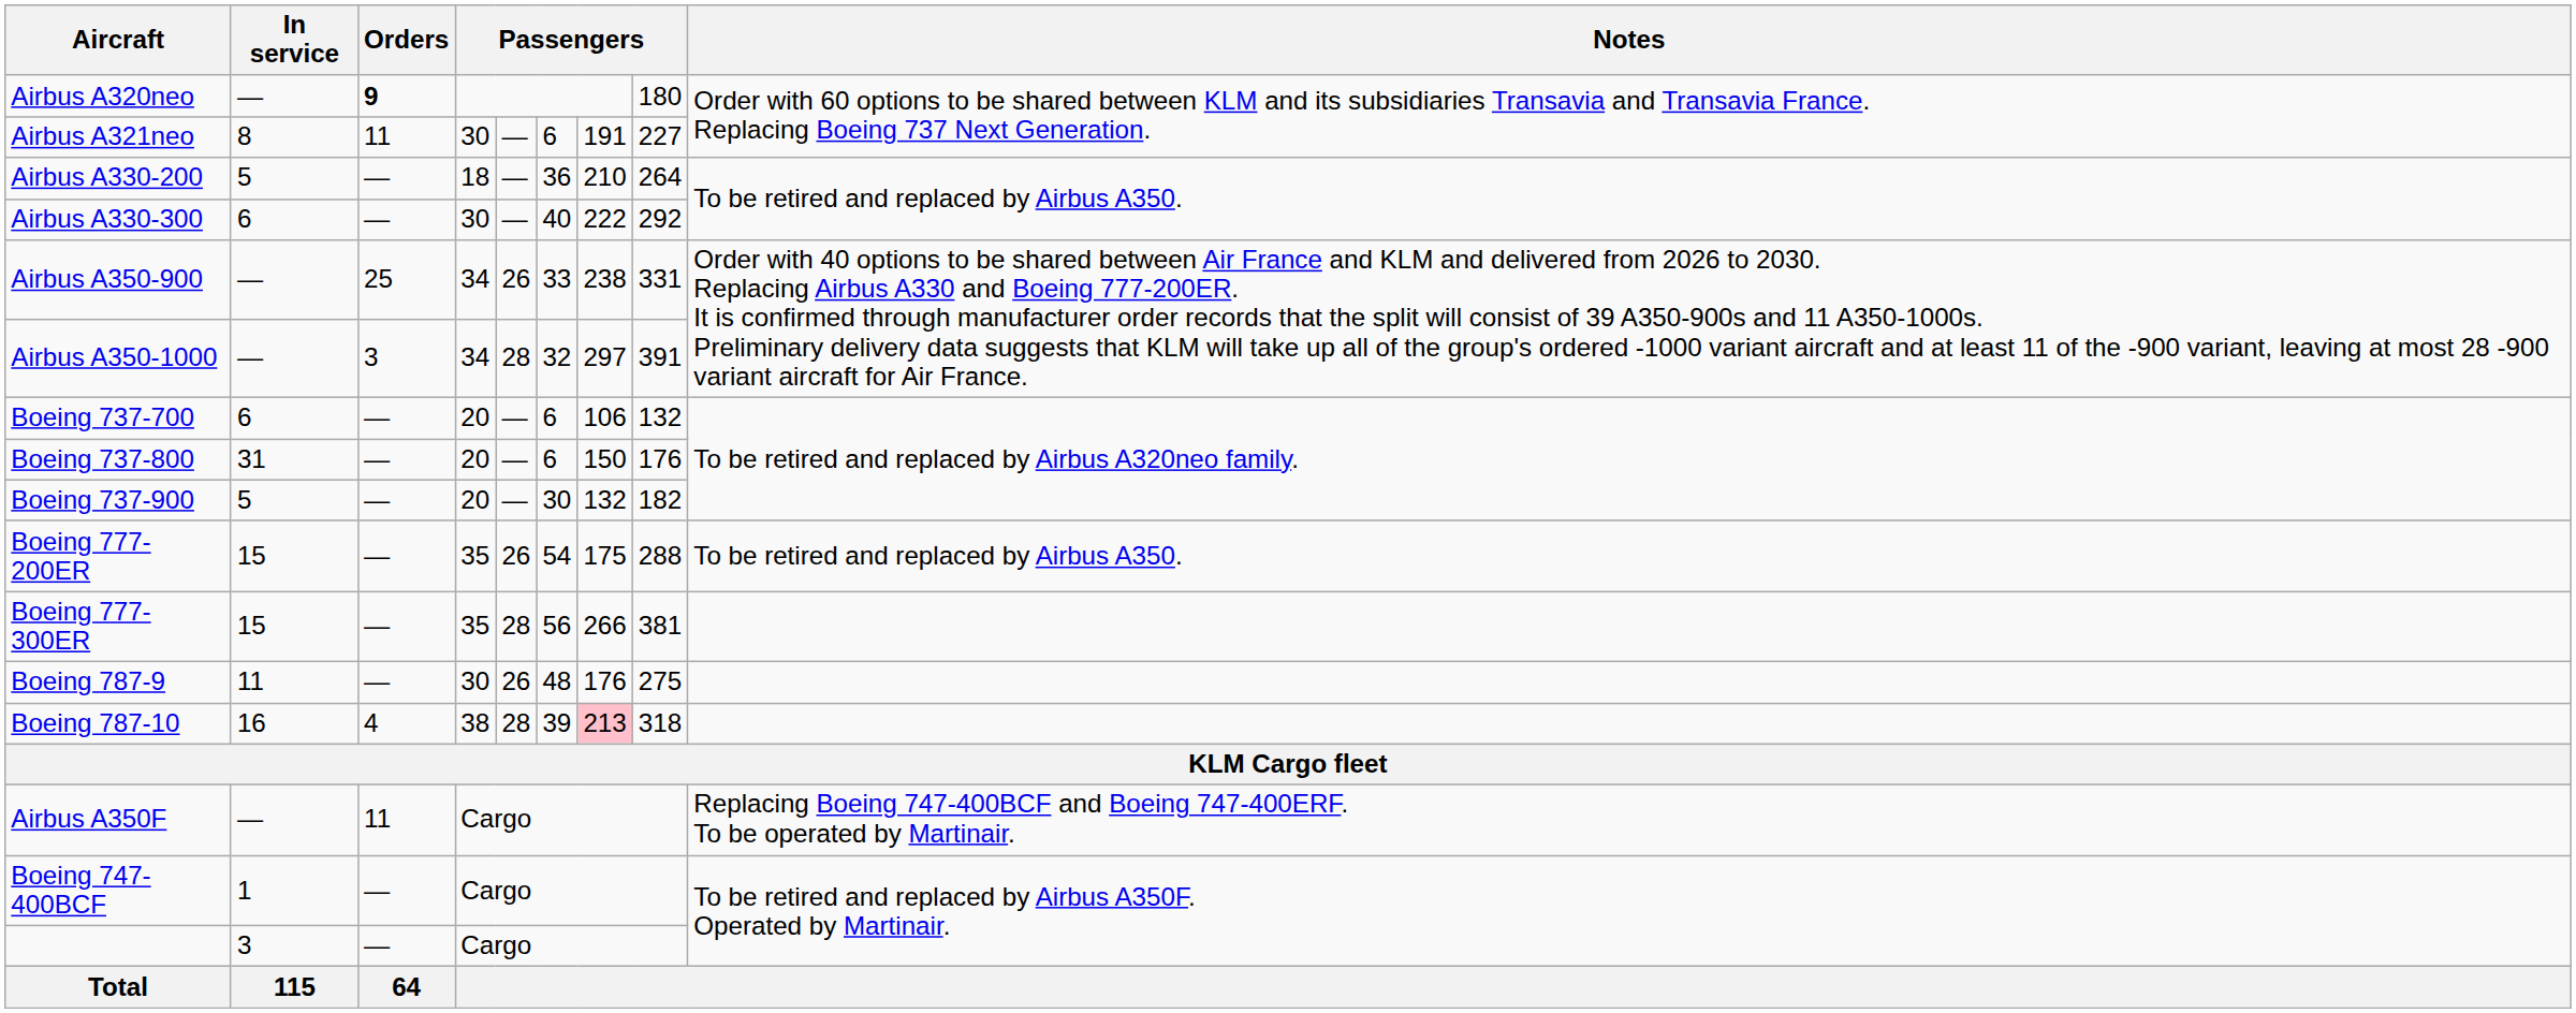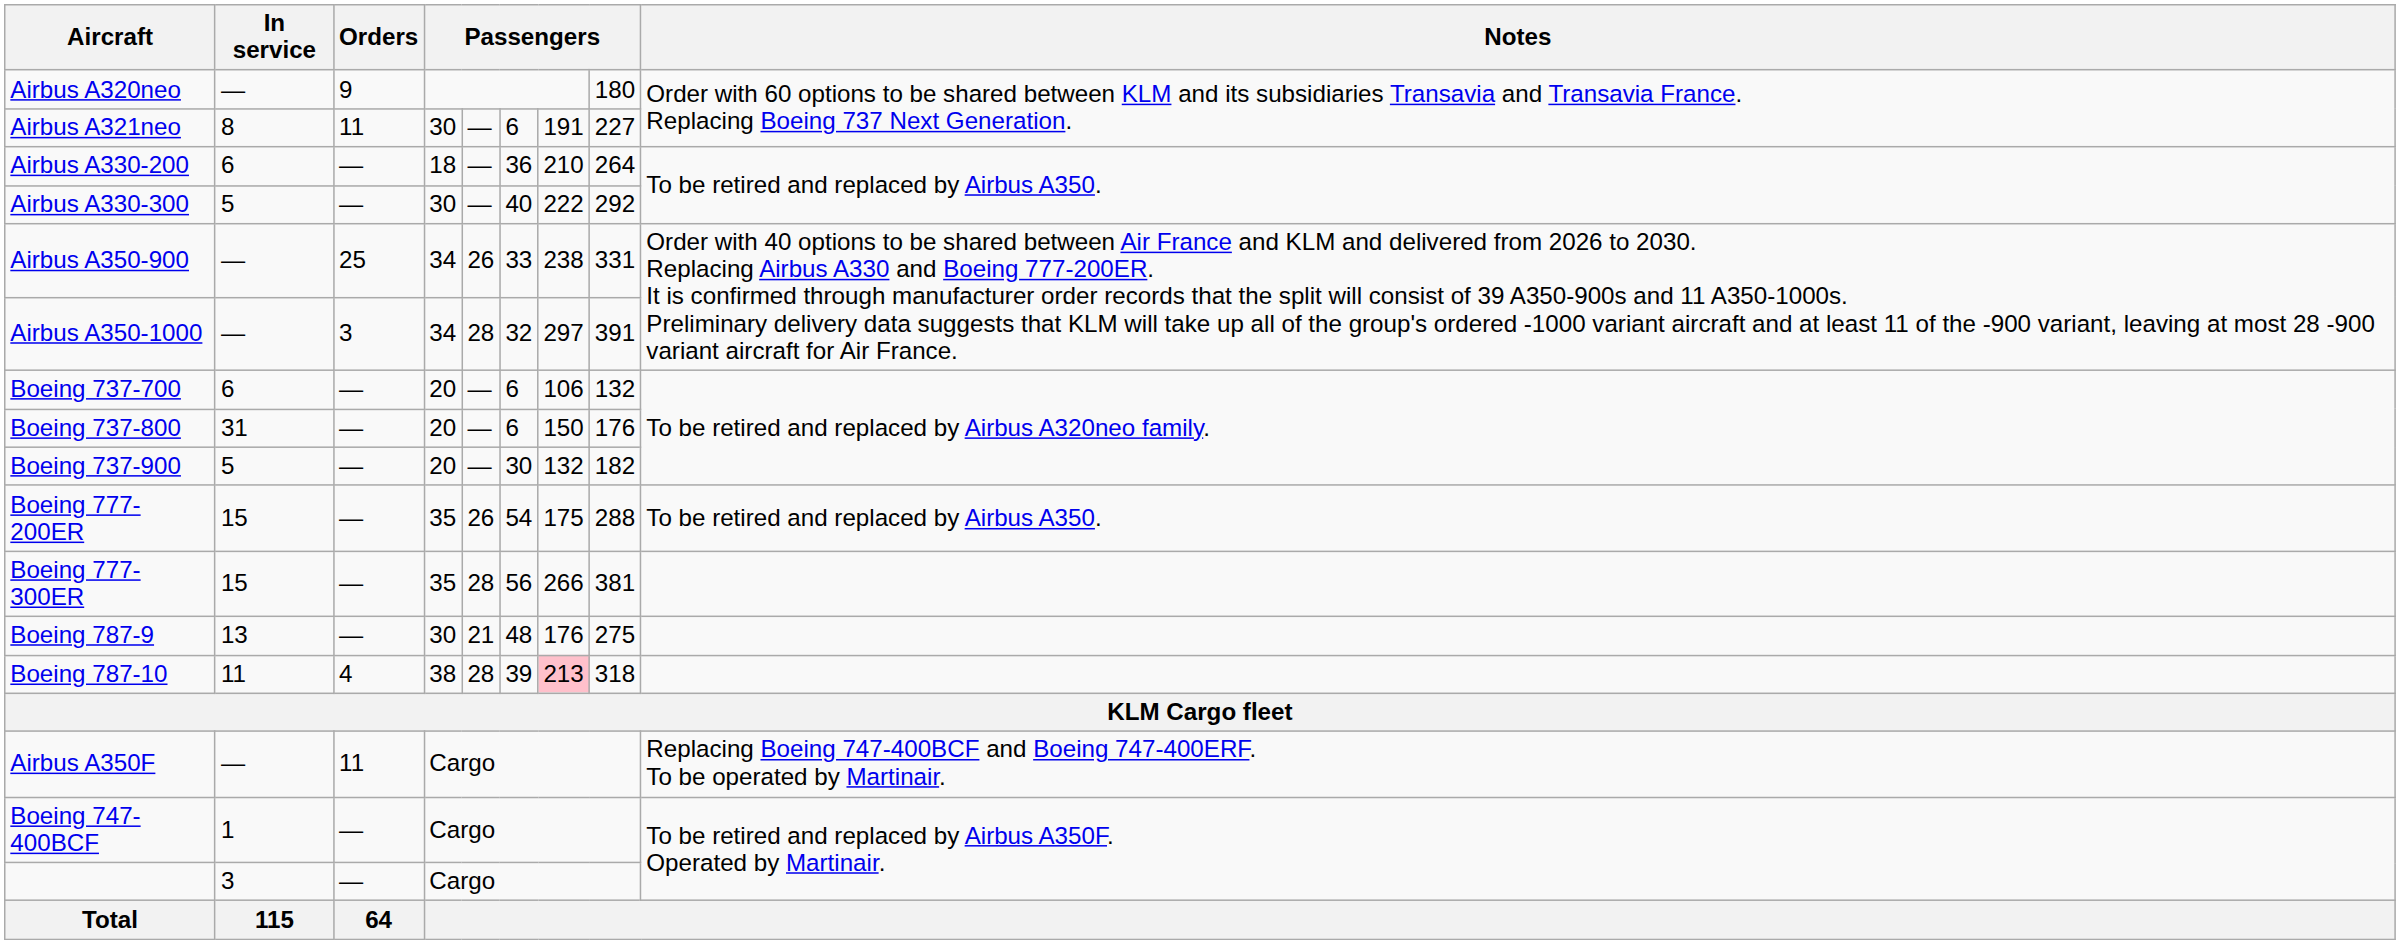 <table class="wikitable center" style="margin:1em auto; width:auto">
 <tr>
 <th>Aircraft</th>
 <th>In service</th>
 <th>Orders</th>
 <th colspan="5">Passengers</th>
 <th>Notes</th>
 </tr>
 <tr>
 <td><a href='#'>Airbus A320neo</a></td>
 <td>—</td>
-<td><strong>9</strong></td>
+<td>9</td>
 <td colspan="4"></td>
 <td>180</td>
 <td rowspan="2">Order with 60 options to be shared between <a href='#'>KLM</a> and its subsidiaries <a href='#'>Transavia</a> and <a href='#'>Transavia France</a>.<br>Replacing <a href='#'>Boeing 737 Next Generation</a>.</td>
 </tr>
 <tr>
 <td><a href='#'>Airbus A321neo</a></td>
 <td>8</td>
 <td>11</td>
 <td>30</td>
 <td>—</td>
 <td>6</td>
 <td>191</td>
 <td>227</td>
 </tr>
 <tr>
 <td><a href='#'>Airbus A330-200</a></td>
-<td>5</td>
+<td>6</td>
 <td>—</td>
 <td>18</td>
 <td>—</td>
 <td>36</td>
 <td>210</td>
 <td>264</td>
 <td rowspan="2">To be retired and replaced by <a href='#'>Airbus A350</a>.</td>
 </tr>
 <tr>
 <td><a href='#'>Airbus A330-300</a></td>
-<td>6</td>
+<td>5</td>
 <td>—</td>
 <td>30</td>
 <td>—</td>
 <td>40</td>
 <td>222</td>
 <td>292</td>
 </tr>
 <tr>
 <td><a href='#'>Airbus A350-900</a></td>
 <td>—</td>
 <td>25</td>
 <td>34</td>
 <td>26</td>
 <td>33</td>
 <td>238</td>
 <td>331</td>
 <td rowspan="2">Order with 40 options to be shared between <a href='#'>Air France</a> and KLM and delivered from 2026 to 2030.<br>Replacing <a href='#'>Airbus A330</a> and <a href='#'>Boeing 777-200ER</a>.<br>It is confirmed through manufacturer order records that the split will consist of 39 A350-900s and 11 A350-1000s.<br>Preliminary delivery data suggests that KLM will take up all of the group's ordered -1000 variant aircraft and at least 11 of the -900 variant, leaving at most 28 -900 variant aircraft for Air France.</td>
 </tr>
 <tr>
 <td><a href='#'>Airbus A350-1000</a></td>
 <td>—</td>
 <td>3</td>
 <td>34</td>
 <td>28</td>
 <td>32</td>
 <td>297</td>
 <td>391</td>
 </tr>
 <tr>
 <td><a href='#'>Boeing 737-700</a></td>
 <td>6</td>
 <td>—</td>
 <td>20</td>
 <td>—</td>
 <td>6</td>
 <td>106</td>
 <td>132</td>
 <td rowspan="3">To be retired and replaced by <a href='#'>Airbus A320neo family</a>.</td>
 </tr>
 <tr>
 <td><a href='#'>Boeing 737-800</a></td>
 <td>31</td>
 <td>—</td>
 <td>20</td>
 <td>—</td>
 <td>6</td>
 <td>150</td>
 <td>176</td>
 </tr>
 <tr>
 <td><a href='#'>Boeing 737-900</a></td>
 <td>5</td>
 <td>—</td>
 <td>20</td>
 <td>—</td>
 <td>30</td>
 <td>132</td>
 <td>182</td>
 </tr>
 <tr>
 <td><a href='#'>Boeing 777-200ER</a></td>
 <td>15</td>
 <td>—</td>
 <td>35</td>
 <td>26</td>
 <td>54</td>
 <td>175</td>
 <td>288</td>
 <td>To be retired and replaced by <a href='#'>Airbus A350</a>.</td>
 </tr>
 <tr>
 <td><a href='#'>Boeing 777-300ER</a></td>
 <td>15</td>
 <td>—</td>
 <td>35</td>
 <td>28</td>
 <td>56</td>
 <td>266</td>
 <td>381</td>
 <td></td>
 </tr>
 <tr>
 <td><a href='#'>Boeing 787-9</a></td>
-<td>11</td>
+<td>13</td>
 <td>—</td>
 <td>30</td>
-<td>26</td>
+<td>21</td>
 <td>48</td>
 <td>176</td>
 <td>275</td>
 <td></td>
 </tr>
 <tr>
 <td><a href='#'>Boeing 787-10</a></td>
-<td>16</td>
+<td>11</td>
 <td>4</td>
 <td>38</td>
 <td>28</td>
 <td>39</td>
 <td style="background: pink;">213</td>
 <td>318</td>
 <td></td>
 </tr>
 <tr>
 <th colspan="9">KLM Cargo fleet</th>
 </tr>
 <tr>
 <td><a href='#'>Airbus A350F</a></td>
 <td>—</td>
 <td>11</td>
 <td colspan="5">Cargo</td>
 <td>Replacing <a href='#'>Boeing 747-400BCF</a> and <a href='#'>Boeing 747-400ERF</a>.<br>To be operated by <a href='#'>Martinair</a>.</td>
 </tr>
 <tr>
 <td><a href='#'>Boeing 747-400BCF</a></td>
 <td>1</td>
 <td>—</td>
 <td colspan="5">Cargo</td>
 <td rowspan="2">To be retired and replaced by <a href='#'>Airbus A350F</a>.<br>Operated by <a href='#'>Martinair</a>.</td>
 </tr>
 <tr>
 <td></td>
 <td>3</td>
 <td>—</td>
 <td colspan="5">Cargo</td>
 </tr>
 <tr>
 <th>Total</th>
 <th>115</th>
 <th>64</th>
 <th colspan="6" class="unsortable"></th>
 </tr>
 </table>
